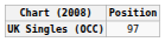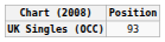 <table class="wikitable plainrowheaders" style="text-align:center">
 <tr>
 <th scope="col">Chart (2008)</th>
 <th scope="col">Position</th>
 </tr>
 <tr>
 <th scope="row">UK Singles (OCC)</th>
-<td>97</td>
+<td>93</td>
 </tr>
 </table>
